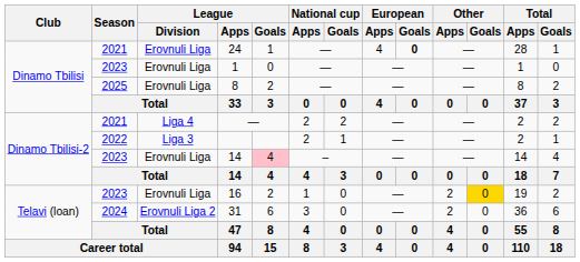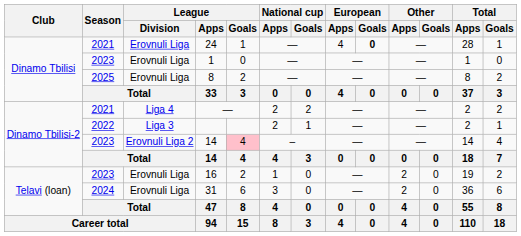 <table class="wikitable" style="text-align:center">
 <tr>
 <th rowspan="2">Club</th>
 <th rowspan="2">Season</th>
 <th colspan="3">League</th>
 <th colspan="2">National cup</th>
 <th colspan="2">European</th>
 <th colspan="2">Other</th>
 <th colspan="2">Total</th>
 </tr>
 <tr>
 <th>Division</th>
 <th>Apps</th>
 <th>Goals</th>
 <th>Apps</th>
 <th>Goals</th>
 <th>Apps</th>
 <th>Goals</th>
 <th>Apps</th>
 <th>Goals</th>
 <th>Apps</th>
 <th>Goals</th>
 </tr>
 <tr>
 <td rowspan="4"><a href='#'>Dinamo Tbilisi</a></td>
 <td><a href='#'>2021</a></td>
 <td><a href='#'>Erovnuli Liga</a></td>
 <td>24</td>
 <td>1</td>
 <td colspan="2">—</td>
 <td>4</td>
 <td><strong>0</strong></td>
 <td colspan="2">—</td>
 <td>28</td>
 <td>1</td>
 </tr>
 <tr>
 <td><a href='#'>2023</a></td>
 <td>Erovnuli Liga</td>
 <td>1</td>
 <td>0</td>
 <td colspan="2">—</td>
 <td colspan="2">—</td>
 <td colspan="2">—</td>
 <td>1</td>
 <td>0</td>
 </tr>
 <tr>
 <td><a href='#'>2025</a></td>
 <td>Erovnuli Liga</td>
 <td>8</td>
 <td>2</td>
 <td colspan="2">—</td>
 <td colspan="2">—</td>
 <td colspan="2">—</td>
 <td>8</td>
 <td>2</td>
 </tr>
 <tr>
 <th colspan="2">Total</th>
 <th>33</th>
 <th>3</th>
 <th>0</th>
 <th>0</th>
 <th>4</th>
 <th>0</th>
 <th>0</th>
 <th>0</th>
 <th>37</th>
 <th>3</th>
 </tr>
 <tr>
 <td rowspan="4"><a href='#'>Dinamo Tbilisi-2</a></td>
 <td><a href='#'>2021</a></td>
 <td><a href='#'>Liga 4</a></td>
 <td colspan="2">—</td>
 <td>2</td>
 <td>2</td>
 <td colspan="2">—</td>
 <td colspan="2">—</td>
 <td>2</td>
 <td>2</td>
 </tr>
 <tr>
 <td><a href='#'>2022</a></td>
 <td><a href='#'>Liga 3</a></td>
 <td></td>
 <td></td>
 <td>2</td>
 <td>1</td>
 <td colspan="2">—</td>
 <td colspan="2">—</td>
 <td>2</td>
 <td>1</td>
 </tr>
 <tr>
 <td><a href='#'>2023</a></td>
-<td>Erovnuli Liga</td>
+<td><a href='#'>Erovnuli Liga 2</a></td>
 <td>14</td>
 <td style="background: pink;">4</td>
 <td colspan="2">–</td>
 <td colspan="2">—</td>
 <td colspan="2">—</td>
 <td>14</td>
 <td>4</td>
 </tr>
 <tr>
 <th colspan="2">Total</th>
 <th>14</th>
 <th>4</th>
 <th>4</th>
 <th>3</th>
 <th>0</th>
 <th>0</th>
 <th>0</th>
 <th>0</th>
 <th>18</th>
 <th>7</th>
 </tr>
 <tr>
 <td rowspan="3"><a href='#'>Telavi</a> (loan)</td>
 <td><a href='#'>2023</a></td>
 <td>Erovnuli Liga</td>
 <td>16</td>
 <td>2</td>
 <td>1</td>
 <td>0</td>
 <td colspan="2">—</td>
 <td>2</td>
-<td style="background: gold;">0</td>
+<td>0</td>
 <td>19</td>
 <td>2</td>
 </tr>
 <tr>
 <td><a href='#'>2024</a></td>
-<td><a href='#'>Erovnuli Liga 2</a></td>
+<td>Erovnuli Liga</td>
 <td>31</td>
 <td>6</td>
 <td>3</td>
 <td>0</td>
 <td colspan="2">—</td>
 <td>2</td>
 <td>0</td>
 <td>36</td>
 <td>6</td>
 </tr>
 <tr>
 <th colspan="2">Total</th>
 <th>47</th>
 <th>8</th>
 <th>4</th>
 <th>0</th>
 <th>0</th>
 <th>0</th>
 <th>4</th>
 <th>0</th>
 <th>55</th>
 <th>8</th>
 </tr>
 <tr>
 <th colspan="3">Career total</th>
 <th>94</th>
 <th>15</th>
 <th>8</th>
 <th>3</th>
 <th>4</th>
 <th>0</th>
 <th>4</th>
 <th>0</th>
 <th>110</th>
 <th>18</th>
 </tr>
 </table>
